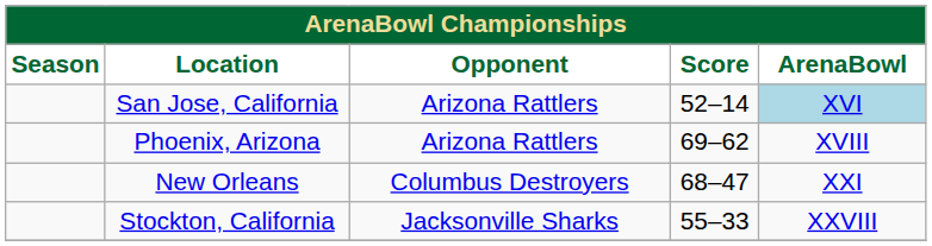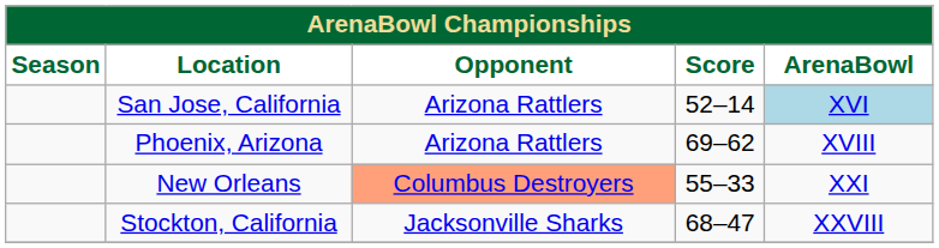 <table class="wikitable sortable" style="text-align:center">
 <tr>
 <td colspan="7" style="background:#063; color:	#ed9;"><strong>ArenaBowl Championships</strong></td>
 </tr>
 <tr>
 <th style="width:50px; background:white; color:#063;">Season</th>
 <th style="width:150px; background:white; color:#063;">Location</th>
 <th style="width:200px; background:white; color:#063;">Opponent</th>
 <th style="width:50px; background:white; color:#063;">Score</th>
 <th style="width:100px; background:white; color:#063;">ArenaBowl</th>
 </tr>
 <tr>
 <td></td>
 <td><a href='#'>San Jose, California</a></td>
 <td><a href='#'>Arizona Rattlers</a></td>
 <td>52–14</td>
 <td style="background: lightblue;"><a href='#'>XVI</a></td>
 </tr>
 <tr>
 <td></td>
 <td><a href='#'>Phoenix, Arizona</a></td>
 <td><a href='#'>Arizona Rattlers</a></td>
 <td>69–62</td>
 <td><a href='#'>XVIII</a></td>
 </tr>
 <tr>
 <td></td>
 <td><a href='#'>New Orleans</a></td>
-<td><a href='#'>Columbus Destroyers</a></td>
-<td>68–47</td>
+<td style="background: lightsalmon;"><a href='#'>Columbus Destroyers</a></td>
+<td>55–33</td>
 <td><a href='#'>XXI</a></td>
 </tr>
 <tr>
 <td></td>
 <td><a href='#'>Stockton, California</a></td>
 <td><a href='#'>Jacksonville Sharks</a></td>
-<td>55–33</td>
+<td>68–47</td>
 <td><a href='#'>XXVIII</a></td>
 </tr>
 <tr>
 </tr>
 </table>
